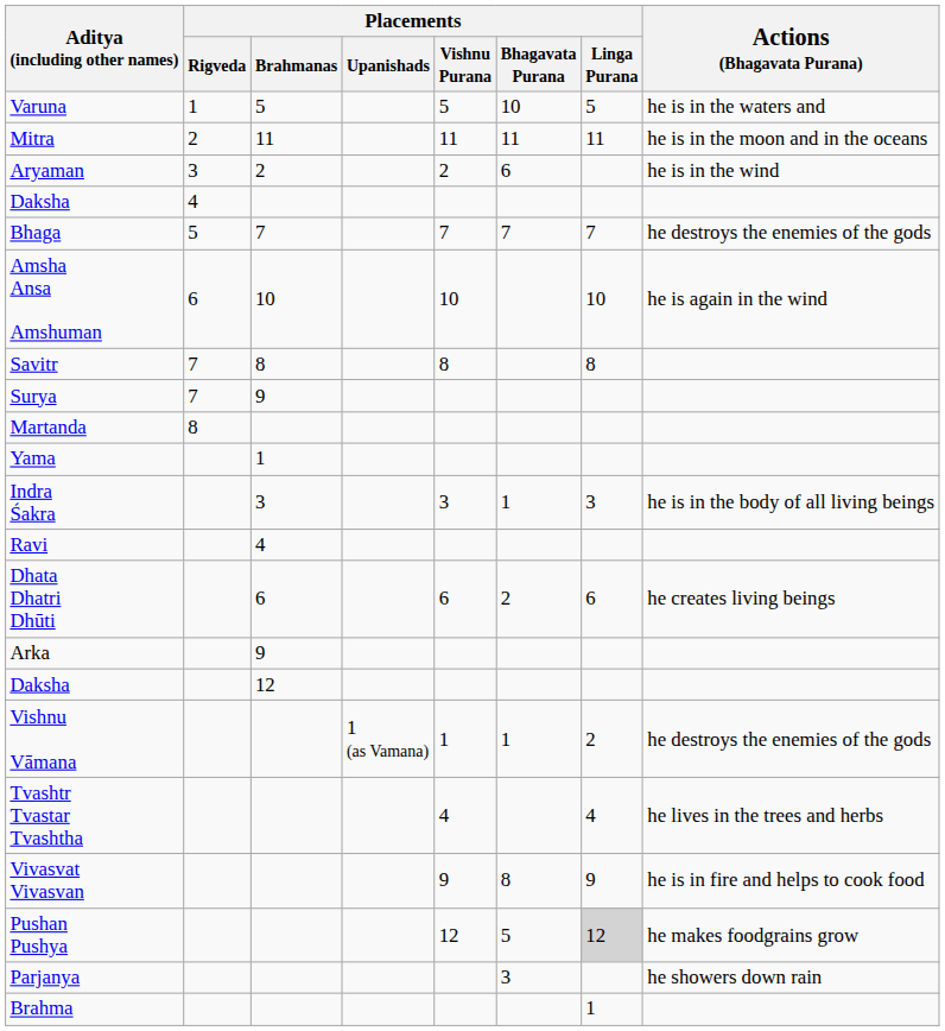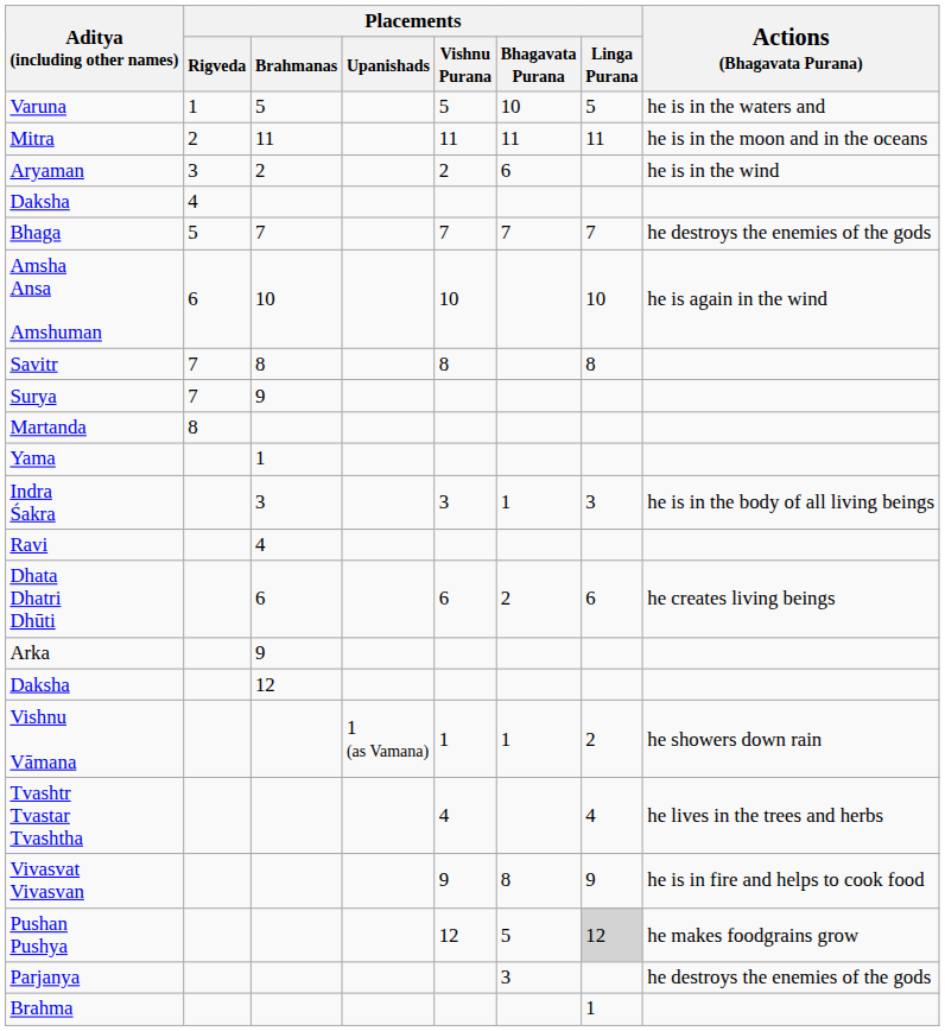 <table class="wikitable">
 <tr>
 <th rowspan="2">Aditya<br><small>(including other names)</small></th>
 <th colspan="6">Placements</th>
 <th rowspan="2"><big>Actions</big><br><small>(Bhagavata Purana)</small></th>
 </tr>
 <tr>
 <th><small>Rigveda</small></th>
 <th><small>Brahmanas</small></th>
 <th><small>Upanishads</small></th>
 <th><small>Vishnu<br>Purana</small></th>
 <th><small>Bhagavata<br>Purana</small></th>
 <th><small>Linga<br>Purana</small></th>
 </tr>
 <tr>
 <td><a href='#'>Varuna</a><br><a href='#'></a></td>
 <td>1</td>
 <td>5</td>
 <td></td>
 <td>5</td>
 <td>10</td>
 <td>5</td>
 <td>he is in the waters and</td>
 </tr>
 <tr>
 <td><a href='#'>Mitra</a></td>
 <td>2</td>
 <td>11</td>
 <td></td>
 <td>11</td>
 <td>11</td>
 <td>11</td>
 <td>he is in the moon and in the oceans</td>
 </tr>
 <tr>
 <td><a href='#'>Aryaman</a></td>
 <td>3</td>
 <td>2</td>
 <td></td>
 <td>2</td>
 <td>6</td>
 <td></td>
 <td>he is in the wind</td>
 </tr>
 <tr>
 <td><a href='#'>Daksha</a><br><a href='#'></a></td>
 <td>4</td>
 <td></td>
 <td></td>
 <td></td>
 <td></td>
 <td></td>
 <td></td>
 </tr>
 <tr>
 <td><a href='#'>Bhaga</a></td>
 <td>5</td>
 <td>7</td>
 <td></td>
 <td>7</td>
 <td>7</td>
 <td>7</td>
 <td>he destroys the enemies of the gods</td>
 </tr>
 <tr>
 <td><a href='#'>Amsha</a><br><a href='#'>Ansa</a><br><a href='#'></a><br><a href='#'>Amshuman</a></td>
 <td>6</td>
 <td>10</td>
 <td></td>
 <td>10</td>
 <td></td>
 <td>10</td>
 <td>he is again in the wind</td>
 </tr>
 <tr>
 <td><a href='#'>Savitr</a><br><a href='#'></a></td>
 <td>7</td>
 <td>8</td>
 <td></td>
 <td>8</td>
 <td></td>
 <td>8</td>
 <td></td>
 </tr>
 <tr>
 <td><a href='#'>Surya</a></td>
 <td>7</td>
 <td>9</td>
 <td></td>
 <td></td>
 <td></td>
 <td></td>
 <td></td>
 </tr>
 <tr>
 <td><a href='#'>Martanda</a></td>
 <td>8</td>
 <td></td>
 <td></td>
 <td></td>
 <td></td>
 <td></td>
 <td></td>
 </tr>
 <tr>
 <td><a href='#'>Yama</a></td>
 <td></td>
 <td>1</td>
 <td></td>
 <td></td>
 <td></td>
 <td></td>
 <td></td>
 </tr>
 <tr>
 <td><a href='#'>Indra</a><br><a href='#'>Śakra</a></td>
 <td></td>
 <td>3</td>
 <td></td>
 <td>3</td>
 <td>1</td>
 <td>3</td>
 <td>he is in the body of all living beings</td>
 </tr>
 <tr>
 <td><a href='#'>Ravi</a></td>
 <td></td>
 <td>4</td>
 <td></td>
 <td></td>
 <td></td>
 <td></td>
 <td></td>
 </tr>
 <tr>
 <td><a href='#'>Dhata</a><br><a href='#'>Dhatri</a><br><a href='#'>Dhūti</a><br><a href='#'></a></td>
 <td></td>
 <td>6</td>
 <td></td>
 <td>6</td>
 <td>2</td>
 <td>6</td>
 <td>he creates living beings</td>
 </tr>
 <tr>
 <td>Arka</td>
 <td></td>
 <td>9</td>
 <td></td>
 <td></td>
 <td></td>
 <td></td>
 <td></td>
 </tr>
 <tr>
 <td><a href='#'>Daksha</a><br><a href='#'></a></td>
 <td></td>
 <td>12</td>
 <td></td>
 <td></td>
 <td></td>
 <td></td>
 <td></td>
 </tr>
 <tr>
 <td><a href='#'>Vishnu</a><br><a href='#'></a><br><a href='#'>Vāmana</a></td>
 <td></td>
 <td></td>
 <td>1<br><small>(as Vamana)</small></td>
 <td>1</td>
 <td>1</td>
 <td>2</td>
-<td>he destroys the enemies of the gods</td>
+<td>he showers down rain</td>
 </tr>
 <tr>
 <td><a href='#'>Tvashtr</a><br><a href='#'>Tvastar</a><br><a href='#'>Tvashtha</a><br><a href='#'></a></td>
 <td></td>
 <td></td>
 <td></td>
 <td>4</td>
 <td></td>
 <td>4</td>
 <td>he lives in the trees and herbs</td>
 </tr>
 <tr>
 <td><a href='#'>Vivasvat</a><br><a href='#'>Vivasvan</a></td>
 <td></td>
 <td></td>
 <td></td>
 <td>9</td>
 <td>8</td>
 <td>9</td>
 <td>he is in fire and helps to cook food</td>
 </tr>
 <tr>
 <td><a href='#'>Pushan</a><br><a href='#'>Pushya</a><br><a href='#'></a></td>
 <td></td>
 <td></td>
 <td></td>
 <td>12</td>
 <td>5</td>
 <td style="background: lightgrey;">12</td>
 <td>he makes foodgrains grow</td>
 </tr>
 <tr>
 <td><a href='#'>Parjanya</a></td>
 <td></td>
 <td></td>
 <td></td>
 <td></td>
 <td>3</td>
 <td></td>
-<td>he showers down rain</td>
+<td>he destroys the enemies of the gods</td>
 </tr>
 <tr>
 <td><a href='#'>Brahma</a></td>
 <td></td>
 <td></td>
 <td></td>
 <td></td>
 <td></td>
 <td>1</td>
 <td></td>
 </tr>
 </table>
